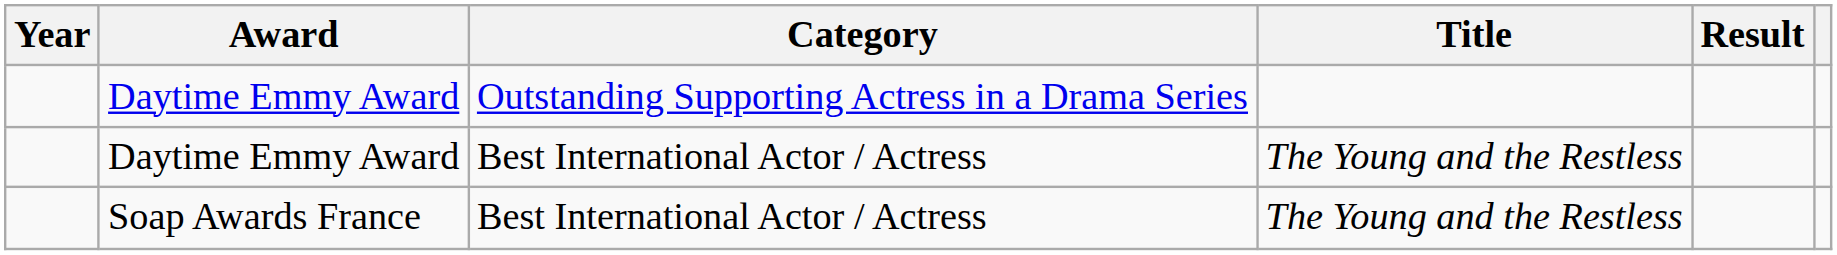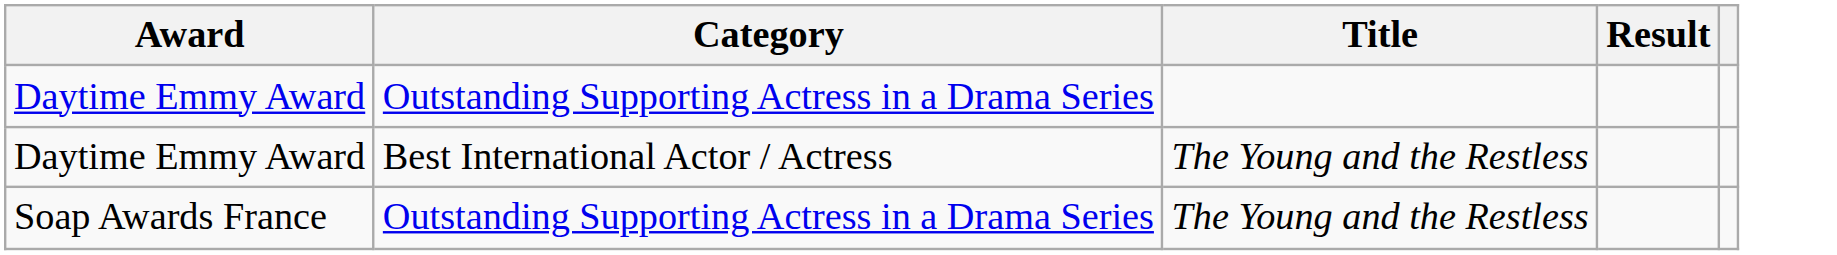 <table class="wikitable sortable plainrowheaders">
 <tr>
-<th scope="col">Year</th>
 <th scope="col">Award</th>
 <th scope="col">Category</th>
 <th scope="col">Title</th>
 <th scope="col">Result</th>
 <th scope="col" class="unsortable"></th>
 </tr>
 <tr>
-<td></td>
 <td><a href='#'>Daytime Emmy Award</a></td>
 <td><a href='#'>Outstanding Supporting Actress in a Drama Series</a></td>
 <td><em></em></td>
 <td></td>
 <td></td>
 </tr>
 <tr>
-<td></td>
 <td>Daytime Emmy Award</td>
 <td>Best International Actor / Actress</td>
 <td><em>The Young and the Restless</em></td>
 <td></td>
 <td></td>
 </tr>
 <tr>
-<td></td>
 <td>Soap Awards France</td>
-<td>Best International Actor / Actress</td>
+<td><a href='#'>Outstanding Supporting Actress in a Drama Series</a></td>
 <td><em>The Young and the Restless</em></td>
 <td></td>
 <td></td>
 </tr>
 </table>
